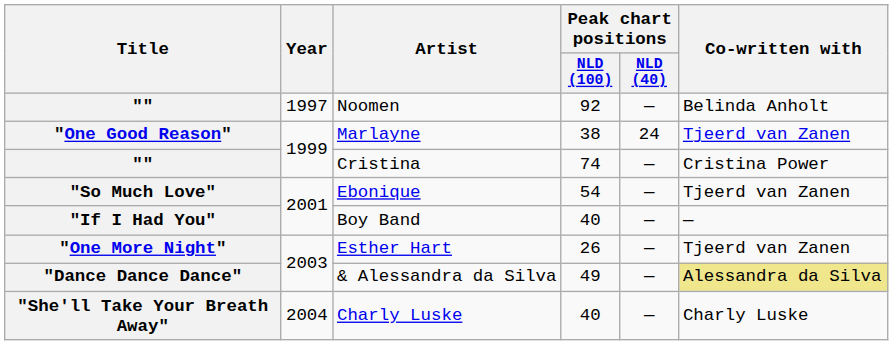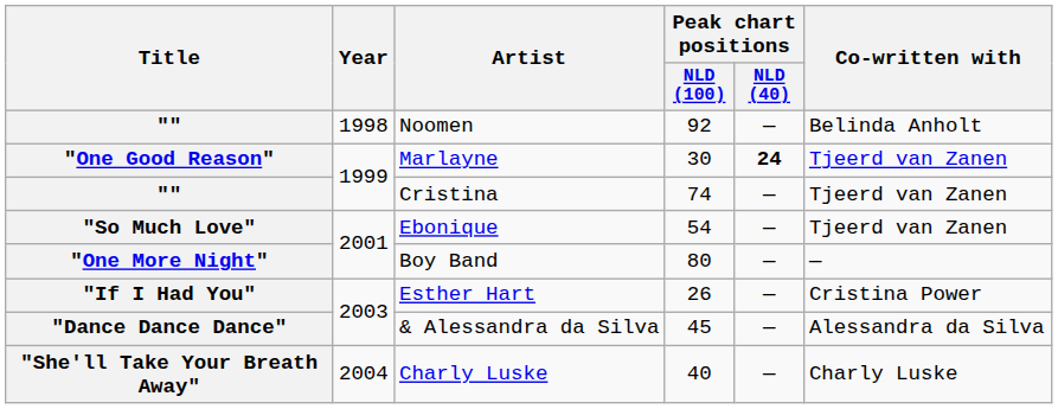 <table class="wikitable plainrowheaders">
 <tr>
 <th rowspan="2" width="200px">Title</th>
 <th rowspan="2" style="width:2.5em;">Year</th>
 <th rowspan="2">Artist</th>
 <th colspan="2">Peak chart positions</th>
 <th rowspan="2" width="150px">Co-written with</th>
 </tr>
 <tr>
 <th scope="col" style="width:3.5em;font-size:85%;"><a href='#'>NLD (100)</a></th>
 <th scope="col" style="width:3.5em;font-size:85%;"><a href='#'>NLD (40)</a></th>
 </tr>
 <tr>
 <th scope="row">""</th>
-<td style="text-align:center">1997</td>
+<td style="text-align:center">1998</td>
 <td>Noomen</td>
 <td style="text-align:center">92</td>
 <td style="text-align:center">—</td>
 <td>Belinda Anholt</td>
 </tr>
 <tr>
 <th scope="row">"<a href='#'>One Good Reason</a>"</th>
 <td style="text-align:center" rowspan="2">1999</td>
 <td><a href='#'>Marlayne</a></td>
-<td style="text-align:center">38</td>
-<td style="text-align:center">24</td>
+<td style="text-align:center">30</td>
+<td style="text-align:center"><strong>24</strong></td>
 <td><a href='#'>Tjeerd van Zanen</a></td>
 </tr>
 <tr>
 <th scope="row">""</th>
 <td>Cristina</td>
 <td style="text-align:center">74</td>
 <td style="text-align:center">—</td>
-<td>Cristina Power</td>
+<td>Tjeerd van Zanen</td>
 </tr>
 <tr>
 <th scope="row">"So Much Love"</th>
 <td style="text-align:center" rowspan="2">2001</td>
 <td><a href='#'>Ebonique</a></td>
 <td style="text-align:center">54</td>
 <td style="text-align:center">—</td>
 <td>Tjeerd van Zanen</td>
 </tr>
 <tr>
-<th scope="row">"If I Had You"</th>
+<th scope="row">"<a href='#'>One More Night</a>"</th>
 <td>Boy Band</td>
-<td style="text-align:center">40</td>
+<td style="text-align:center">80</td>
 <td style="text-align:center">—</td>
 <td>—</td>
 </tr>
 <tr>
-<th scope="row">"<a href='#'>One More Night</a>"</th>
+<th scope="row">"If I Had You"</th>
 <td style="text-align:center" rowspan="2">2003</td>
 <td><a href='#'>Esther Hart</a></td>
 <td style="text-align:center">26</td>
 <td style="text-align:center">—</td>
-<td>Tjeerd van Zanen</td>
+<td>Cristina Power</td>
 </tr>
 <tr>
 <th scope="row">"Dance Dance Dance"</th>
 <td> & Alessandra da Silva</td>
-<td style="text-align:center">49</td>
+<td style="text-align:center">45</td>
 <td style="text-align:center">—</td>
-<td style="background: khaki;">Alessandra da Silva</td>
+<td>Alessandra da Silva</td>
 </tr>
 <tr>
 <th scope="row">"She'll Take Your Breath Away"</th>
 <td style="text-align:center">2004</td>
 <td><a href='#'>Charly Luske</a></td>
 <td style="text-align:center">40</td>
 <td style="text-align:center">—</td>
 <td>Charly Luske</td>
 </tr>
 </table>
